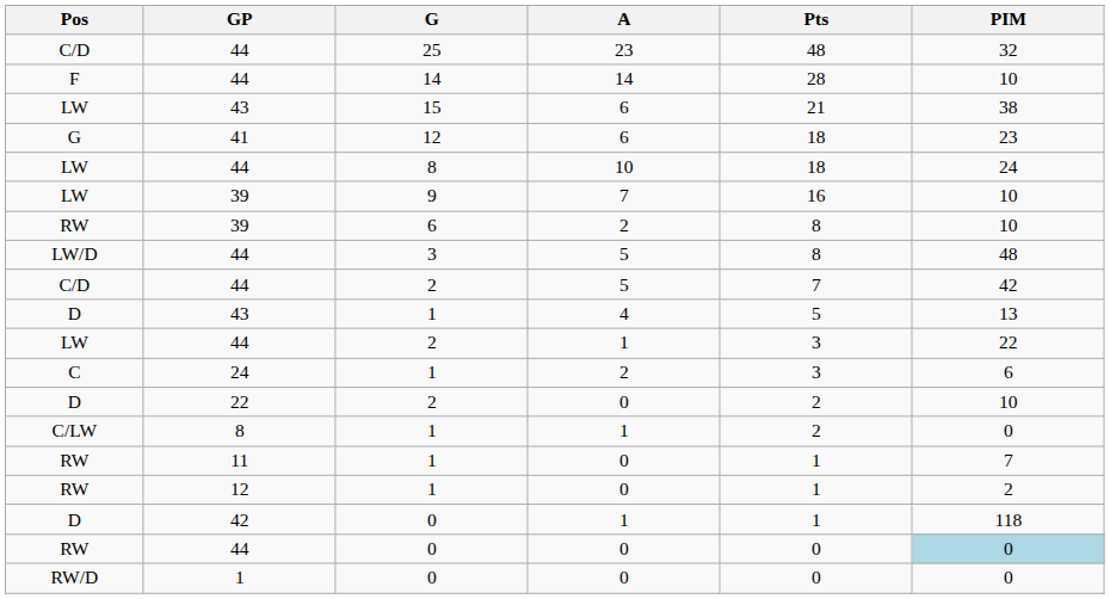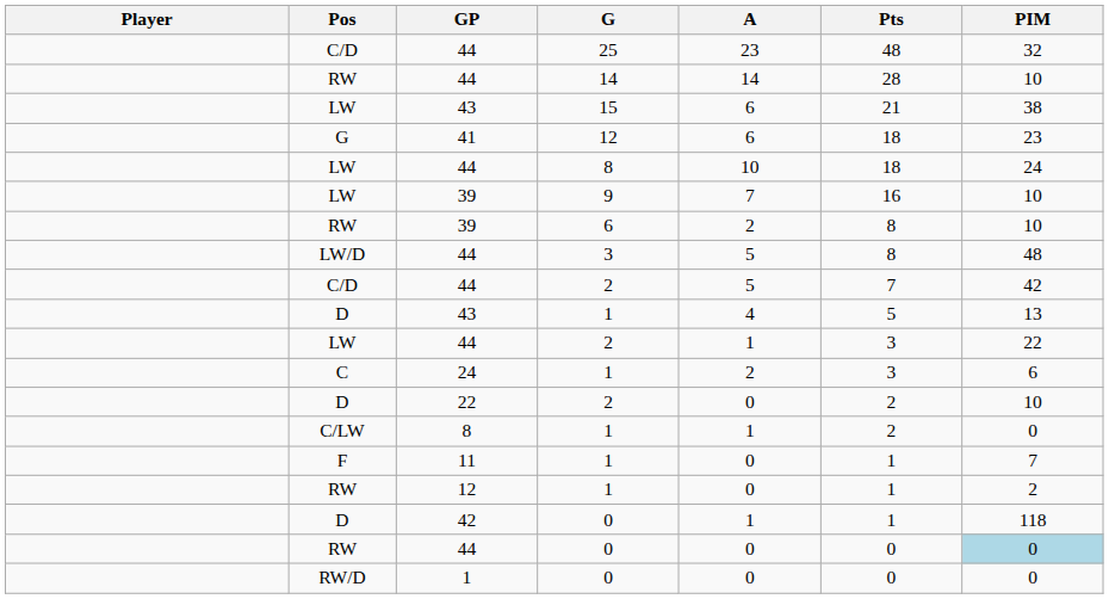 <table class="wikitable sortable" width="60%">
 <tr ALIGN="center">
+<th bgcolor="#DDDDFF" width="10%">Player</th>
 <th bgcolor="#DDDDFF" width="3%" title="Position">Pos</th>
 <th bgcolor="#DDDDFF" width="5%" title="Games played">GP</th>
 <th bgcolor="#DDDDFF" width="5%" title="Goals">G</th>
 <th bgcolor="#DDDDFF" width="5%" title="Assists">A</th>
 <th bgcolor="#DDDDFF" width="5%" title="Points">Pts</th>
 <th bgcolor="#DDDDFF" width="5%" title="Penalties in Minutes">PIM</th>
 </tr>
 <tr align="center">
+<td align="right"></td>
 <td>C/D</td>
 <td>44</td>
 <td>25</td>
 <td>23</td>
 <td>48</td>
 <td>32</td>
 </tr>
 <tr align="center">
-<td>F</td>
+<td align="right"></td>
+<td>RW</td>
 <td>44</td>
 <td>14</td>
 <td>14</td>
 <td>28</td>
 <td>10</td>
 </tr>
 <tr align="center">
+<td align="right"></td>
 <td>LW</td>
 <td>43</td>
 <td>15</td>
 <td>6</td>
 <td>21</td>
 <td>38</td>
 </tr>
 <tr align="center">
+<td align="right"></td>
 <td>G</td>
 <td>41</td>
 <td>12</td>
 <td>6</td>
 <td>18</td>
 <td>23</td>
 </tr>
 <tr align="center">
+<td align="right"></td>
 <td>LW</td>
 <td>44</td>
 <td>8</td>
 <td>10</td>
 <td>18</td>
 <td>24</td>
 </tr>
 <tr align="center">
+<td align="right"></td>
 <td>LW</td>
 <td>39</td>
 <td>9</td>
 <td>7</td>
 <td>16</td>
 <td>10</td>
 </tr>
 <tr align="center">
+<td align="right"></td>
 <td>RW</td>
 <td>39</td>
 <td>6</td>
 <td>2</td>
 <td>8</td>
 <td>10</td>
 </tr>
 <tr align="center">
+<td align="right"></td>
 <td>LW/D</td>
 <td>44</td>
 <td>3</td>
 <td>5</td>
 <td>8</td>
 <td>48</td>
 </tr>
 <tr align="center">
+<td align="right"></td>
 <td>C/D</td>
 <td>44</td>
 <td>2</td>
 <td>5</td>
 <td>7</td>
 <td>42</td>
 </tr>
 <tr align="center">
+<td align="right"></td>
 <td>D</td>
 <td>43</td>
 <td>1</td>
 <td>4</td>
 <td>5</td>
 <td>13</td>
 </tr>
 <tr align="center">
+<td align="right"></td>
 <td>LW</td>
 <td>44</td>
 <td>2</td>
 <td>1</td>
 <td>3</td>
 <td>22</td>
 </tr>
 <tr align="center">
+<td align="right"></td>
 <td>C</td>
 <td>24</td>
 <td>1</td>
 <td>2</td>
 <td>3</td>
 <td>6</td>
 </tr>
 <tr align="center">
+<td align="right"></td>
 <td>D</td>
 <td>22</td>
 <td>2</td>
 <td>0</td>
 <td>2</td>
 <td>10</td>
 </tr>
 <tr align="center">
+<td align="right"></td>
 <td>C/LW</td>
 <td>8</td>
 <td>1</td>
 <td>1</td>
 <td>2</td>
 <td>0</td>
 </tr>
 <tr align="center">
-<td>RW</td>
+<td align="right"></td>
+<td>F</td>
 <td>11</td>
 <td>1</td>
 <td>0</td>
 <td>1</td>
 <td>7</td>
 </tr>
 <tr align="center">
+<td align="right"></td>
 <td>RW</td>
 <td>12</td>
 <td>1</td>
 <td>0</td>
 <td>1</td>
 <td>2</td>
 </tr>
 <tr align="center">
+<td align="right"></td>
 <td>D</td>
 <td>42</td>
 <td>0</td>
 <td>1</td>
 <td>1</td>
 <td>118</td>
 </tr>
 <tr align="center">
+<td align="right"></td>
 <td>RW</td>
 <td>44</td>
 <td>0</td>
 <td>0</td>
 <td>0</td>
 <td style="background: lightblue;">0</td>
 </tr>
 <tr align="center">
+<td align="right"></td>
 <td>RW/D</td>
 <td>1</td>
 <td>0</td>
 <td>0</td>
 <td>0</td>
 <td>0</td>
 </tr>
 </table>
